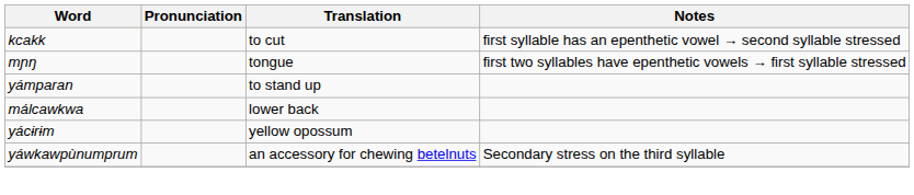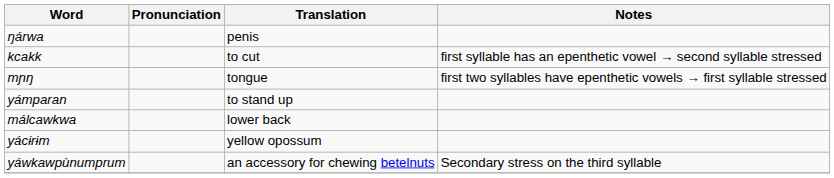 <table class="wikitable">
 <tr bgcolor='#DEFFAD'>
 <th>Word</th>
 <th>Pronunciation</th>
 <th>Translation</th>
 <th>Notes</th>
+</tr>
+<tr>
+<td><em>ŋárwa</em></td>
+<td></td>
+<td>penis</td>
+<td></td>
 </tr>
 <tr>
 <td><em>kcakk</em></td>
 <td></td>
 <td>to cut</td>
 <td>first syllable has an epenthetic vowel → second syllable stressed</td>
 </tr>
 <tr>
 <td><em>mɲŋ</em></td>
 <td></td>
 <td>tongue</td>
 <td>first two syllables have epenthetic vowels → first syllable stressed</td>
 </tr>
 <tr>
 <td><em>yámparan</em></td>
 <td></td>
 <td>to stand up</td>
 <td></td>
 </tr>
 <tr>
 <td><em>málcawkwa</em></td>
 <td></td>
 <td>lower back</td>
 <td></td>
 </tr>
 <tr>
 <td><em>yácɨrɨm</em></td>
 <td></td>
 <td>yellow opossum</td>
 <td></td>
 </tr>
 <tr>
 <td><em>yáwkawpùnumprum</em></td>
 <td></td>
 <td>an accessory for chewing <a href='#'>betelnuts</a></td>
 <td>Secondary stress on the third syllable</td>
 </tr>
 <tr>
 </tr>
 </table>
